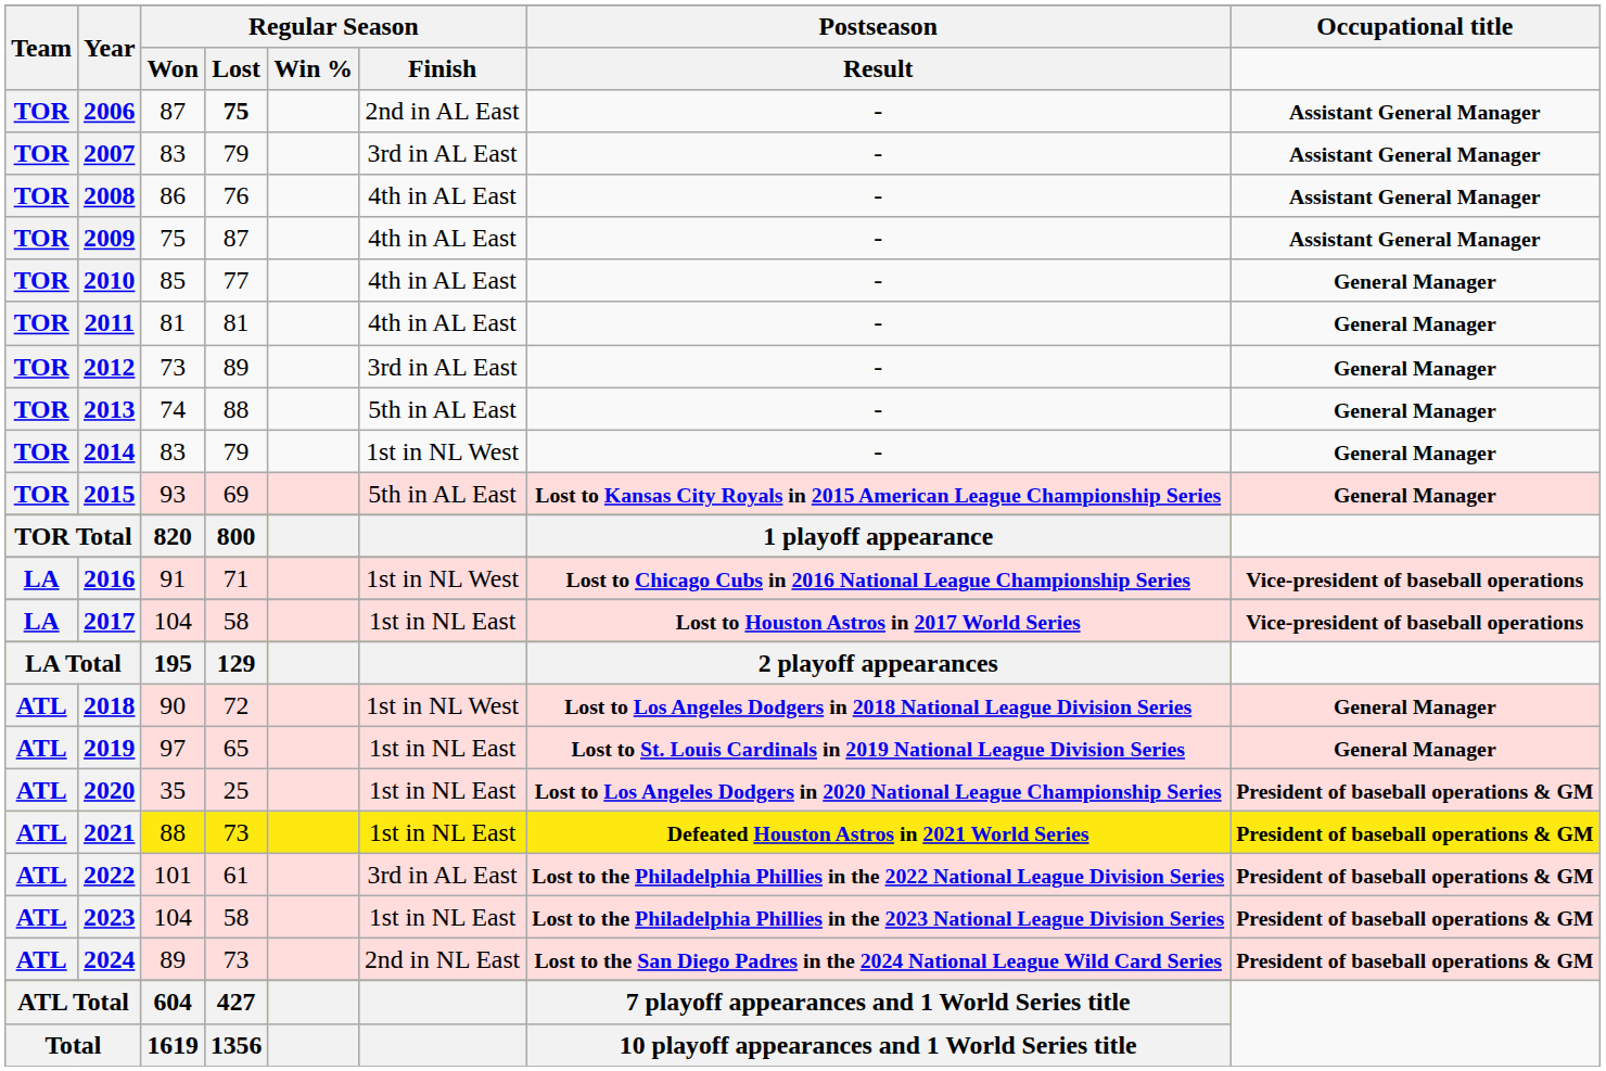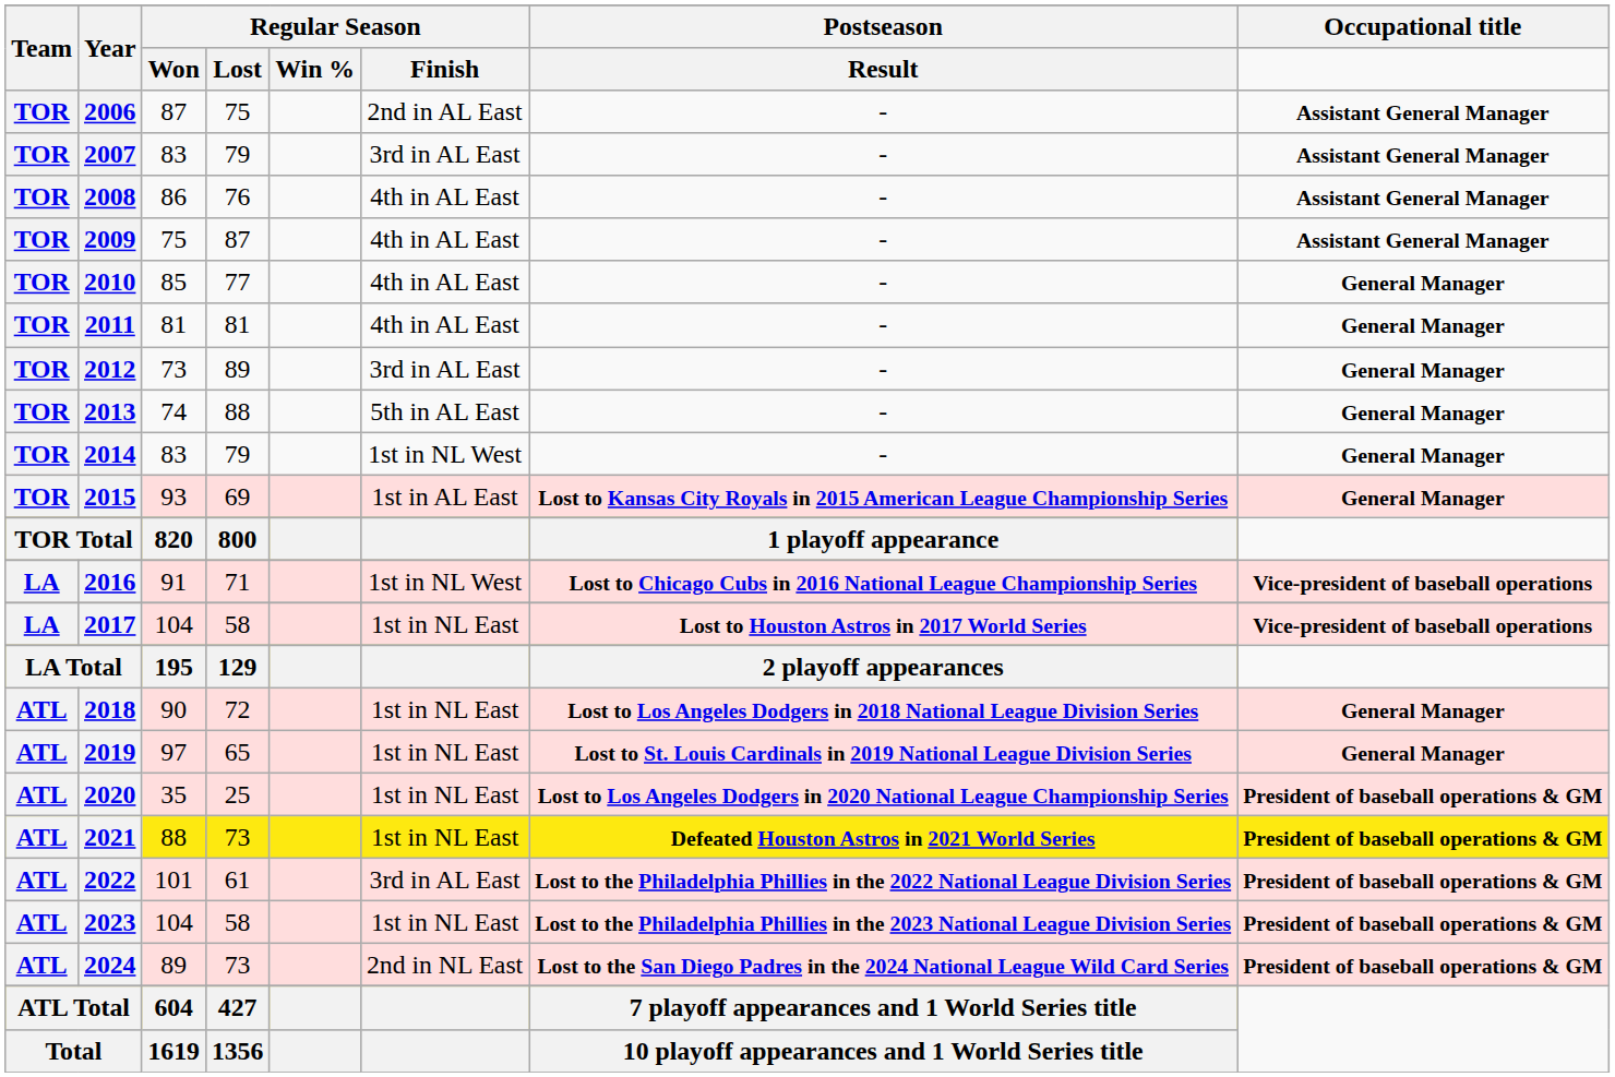 <table class="wikitable" style="font-size: 95%; text-align:center;">
 <tr>
 </tr>
 <tr>
 <th rowspan="2">Team</th>
 <th rowspan="2">Year</th>
 <th colspan="4">Regular Season</th>
 <th colspan="1">Postseason</th>
 <th colspan="1">Occupational title</th>
 </tr>
 <tr>
 <th>Won</th>
 <th>Lost</th>
 <th>Win %</th>
 <th>Finish</th>
 <th>Result</th>
 </tr>
 <tr>
 <th><a href='#'>TOR</a></th>
 <th><a href='#'>2006</a></th>
 <td>87</td>
-<td><strong>75</strong></td>
+<td>75</td>
 <td></td>
 <td>2nd in AL East</td>
 <td>-</td>
 <td><small><strong>Assistant General Manager </strong></small></td>
 </tr>
 <tr>
 <th><a href='#'>TOR</a></th>
 <th><a href='#'>2007</a></th>
 <td>83</td>
 <td>79</td>
 <td></td>
 <td>3rd in AL East</td>
 <td>-</td>
 <td><small><strong>Assistant General Manager </strong></small></td>
 </tr>
 <tr>
 <th><a href='#'>TOR</a></th>
 <th><a href='#'>2008</a></th>
 <td>86</td>
 <td>76</td>
 <td></td>
 <td>4th in AL East</td>
 <td>-</td>
 <td><small><strong>Assistant General Manager </strong></small></td>
 </tr>
 <tr>
 <th><a href='#'>TOR</a></th>
 <th><a href='#'>2009</a></th>
 <td>75</td>
 <td>87</td>
 <td></td>
 <td>4th in AL East</td>
 <td>-</td>
 <td><small><strong>Assistant General Manager </strong></small></td>
 </tr>
 <tr>
 <th><a href='#'>TOR</a></th>
 <th><a href='#'>2010</a></th>
 <td>85</td>
 <td>77</td>
 <td></td>
 <td>4th in AL East</td>
 <td>-</td>
 <td><small><strong>General Manager</strong></small></td>
 </tr>
 <tr>
 <th><a href='#'>TOR</a></th>
 <th><a href='#'>2011</a></th>
 <td>81</td>
 <td>81</td>
 <td></td>
 <td>4th in AL East</td>
 <td>-</td>
 <td><small><strong>General Manager</strong></small></td>
 </tr>
 <tr>
 <th><a href='#'>TOR</a></th>
 <th><a href='#'>2012</a></th>
 <td>73</td>
 <td>89</td>
 <td></td>
 <td>3rd in AL East</td>
 <td>-</td>
 <td><small><strong>General Manager</strong></small></td>
 </tr>
 <tr>
 <th><a href='#'>TOR</a></th>
 <th><a href='#'>2013</a></th>
 <td>74</td>
 <td>88</td>
 <td></td>
 <td>5th in AL East</td>
 <td>-</td>
 <td><small><strong>General Manager</strong></small></td>
 </tr>
 <tr>
 <th><a href='#'>TOR</a></th>
 <th><a href='#'>2014</a></th>
 <td>83</td>
 <td>79</td>
 <td></td>
 <td>1st in NL West</td>
 <td>-</td>
 <td><small><strong>General Manager</strong></small></td>
 </tr>
 <tr ! style="background:#fdd;">
 <th><a href='#'>TOR</a></th>
 <th><a href='#'>2015</a></th>
 <td>93</td>
 <td>69</td>
 <td></td>
-<td>5th in AL East</td>
+<td>1st in AL East</td>
 <td><small><strong>Lost to <a href='#'>Kansas City Royals</a> in <a href='#'>2015 American League Championship Series</a></strong></small></td>
 <td><small><strong>General Manager</strong></small></td>
 </tr>
 <tr>
 </tr>
 <tr ! style="background:#FDE910;">
 <th colspan="2">TOR Total</th>
 <th>820</th>
 <th>800</th>
 <th></th>
 <th></th>
 <th>1 playoff appearance</th>
 </tr>
 <tr>
 </tr>
 <tr ! style="background:#fdd;">
 <th><a href='#'>LA</a></th>
 <th><a href='#'>2016</a></th>
 <td>91</td>
 <td>71</td>
 <td></td>
 <td>1st in NL West</td>
 <td><small><strong>Lost to <a href='#'>Chicago Cubs</a> in <a href='#'>2016 National League Championship Series</a></strong></small></td>
 <td><small><strong>Vice-president of baseball operations</strong></small></td>
 </tr>
 <tr>
 </tr>
 <tr ! style="background:#fdd;">
 <th><a href='#'>LA</a></th>
 <th><a href='#'>2017</a></th>
 <td>104</td>
 <td>58</td>
 <td></td>
 <td>1st in NL East</td>
 <td><small><strong>Lost to <a href='#'>Houston Astros</a> in <a href='#'>2017 World Series</a></strong></small></td>
 <td><small><strong>Vice-president of baseball operations </strong></small></td>
 </tr>
 <tr>
 </tr>
 <tr ! style="background:#FDE910;">
 <th colspan="2">LA Total</th>
 <th>195</th>
 <th>129</th>
 <th></th>
 <th></th>
 <th>2 playoff appearances</th>
 </tr>
 <tr ! style="background:#fdd;">
 <th><a href='#'>ATL</a></th>
 <th><a href='#'>2018</a></th>
 <td>90</td>
 <td>72</td>
 <td></td>
-<td>1st in NL West</td>
+<td>1st in NL East</td>
 <td><small><strong>Lost to <a href='#'>Los Angeles Dodgers</a> in <a href='#'>2018 National League Division Series</a></strong></small></td>
 <td><small><strong>General Manager</strong></small></td>
 </tr>
 <tr ! style="background:#fdd;">
 <th><a href='#'>ATL</a></th>
 <th><a href='#'>2019</a></th>
 <td>97</td>
 <td>65</td>
 <td></td>
 <td>1st in NL East</td>
 <td><small><strong>Lost to <a href='#'>St. Louis Cardinals</a> in <a href='#'>2019 National League Division Series</a></strong></small></td>
 <td><small><strong>General Manager</strong></small></td>
 </tr>
 <tr ! style="background:#fdd;">
 <th><a href='#'>ATL</a></th>
 <th><a href='#'>2020</a></th>
 <td>35</td>
 <td>25</td>
 <td></td>
 <td>1st in NL East</td>
 <td><small><strong>Lost to <a href='#'>Los Angeles Dodgers</a> in <a href='#'>2020 National League Championship Series</a></strong></small></td>
 <td><small><strong>President of baseball operations & GM</strong></small></td>
 </tr>
 <tr ! style="background:#FDE910;">
 <th><a href='#'>ATL</a></th>
 <th><a href='#'>2021</a></th>
 <td>88</td>
 <td>73</td>
 <td></td>
 <td>1st in NL East</td>
 <td><small><strong>Defeated <a href='#'>Houston Astros</a> in <a href='#'>2021 World Series</a></strong></small></td>
 <td><small><strong>President of baseball operations & GM</strong></small></td>
 </tr>
 <tr ! style="background:#fdd;">
 <th><a href='#'>ATL</a></th>
 <th><a href='#'>2022</a></th>
 <td>101</td>
 <td>61</td>
 <td></td>
 <td>3rd in AL East</td>
 <td><small><strong>Lost to the <a href='#'>Philadelphia Phillies</a> in the <a href='#'>2022 National League Division Series</a></strong></small></td>
 <td><small><strong>President of baseball operations & GM</strong></small></td>
 </tr>
 <tr ! style="background:#fdd;">
 <th><a href='#'>ATL</a></th>
 <th><a href='#'>2023</a></th>
 <td>104</td>
 <td>58</td>
 <td></td>
 <td>1st in NL East</td>
 <td><small><strong>Lost to the <a href='#'>Philadelphia Phillies</a> in the <a href='#'>2023 National League Division Series</a></strong></small></td>
 <td><small><strong>President of baseball operations & GM</strong></small></td>
 </tr>
 <tr ! style="background:#fdd;">
 <th><a href='#'>ATL</a></th>
 <th><a href='#'>2024</a></th>
 <td>89</td>
 <td>73</td>
 <td></td>
 <td>2nd in NL East</td>
 <td><small><strong>Lost to the <a href='#'>San Diego Padres</a> in the <a href='#'>2024 National League Wild Card Series</a></strong></small></td>
 <td><small><strong>President of baseball operations & GM</strong></small></td>
 </tr>
 <tr>
 </tr>
 <tr ! style="background:#FDE910;">
 <th colspan="2">ATL Total</th>
 <th>604</th>
 <th>427</th>
 <th></th>
 <th></th>
 <th>7 playoff appearances and 1 World Series title</th>
 </tr>
 <tr>
 <th colspan="2">Total</th>
 <th>1619</th>
 <th>1356</th>
 <th></th>
 <th></th>
 <th>10 playoff appearances and 1 World Series title</th>
 </tr>
 </table>
